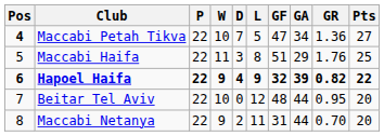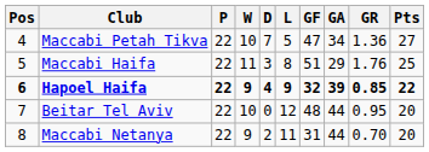 <table class="wikitable" style="text-align:center">
 <tr>
 <th>Pos</th>
 <th>Club</th>
 <th>P</th>
 <th>W</th>
 <th>D</th>
 <th>L</th>
 <th>GF</th>
 <th>GA</th>
 <th>GR</th>
 <th>Pts</th>
 </tr>
 <tr>
-<td><strong>4</strong></td>
+<td>4</td>
 <td align=left><a href='#'>Maccabi Petah Tikva</a></td>
 <td>22</td>
 <td>10</td>
 <td>7</td>
 <td>5</td>
 <td>47</td>
 <td>34</td>
 <td>1.36</td>
 <td>27</td>
 </tr>
 <tr>
 <td>5</td>
 <td align=left><a href='#'>Maccabi Haifa</a></td>
 <td>22</td>
 <td>11</td>
 <td>3</td>
 <td>8</td>
 <td>51</td>
 <td>29</td>
 <td>1.76</td>
 <td>25</td>
 </tr>
 <tr>
 <td><strong>6</strong></td>
 <td align=left><strong><a href='#'>Hapoel Haifa</a></strong></td>
 <td><strong>22</strong></td>
 <td><strong>9</strong></td>
 <td><strong>4</strong></td>
 <td><strong>9</strong></td>
 <td><strong>32</strong></td>
 <td><strong>39</strong></td>
-<td><strong>0.82</strong></td>
+<td><strong>0.85</strong></td>
 <td><strong>22</strong></td>
 </tr>
 <tr>
 <td>7</td>
 <td align=left><a href='#'>Beitar Tel Aviv</a></td>
 <td>22</td>
 <td>10</td>
 <td>0</td>
 <td>12</td>
 <td>48</td>
 <td>44</td>
 <td>0.95</td>
 <td>20</td>
 </tr>
 <tr>
 <td>8</td>
 <td align=left><a href='#'>Maccabi Netanya</a></td>
 <td>22</td>
 <td>9</td>
 <td>2</td>
 <td>11</td>
 <td>31</td>
 <td>44</td>
 <td>0.70</td>
 <td>20</td>
 </tr>
 </table>
